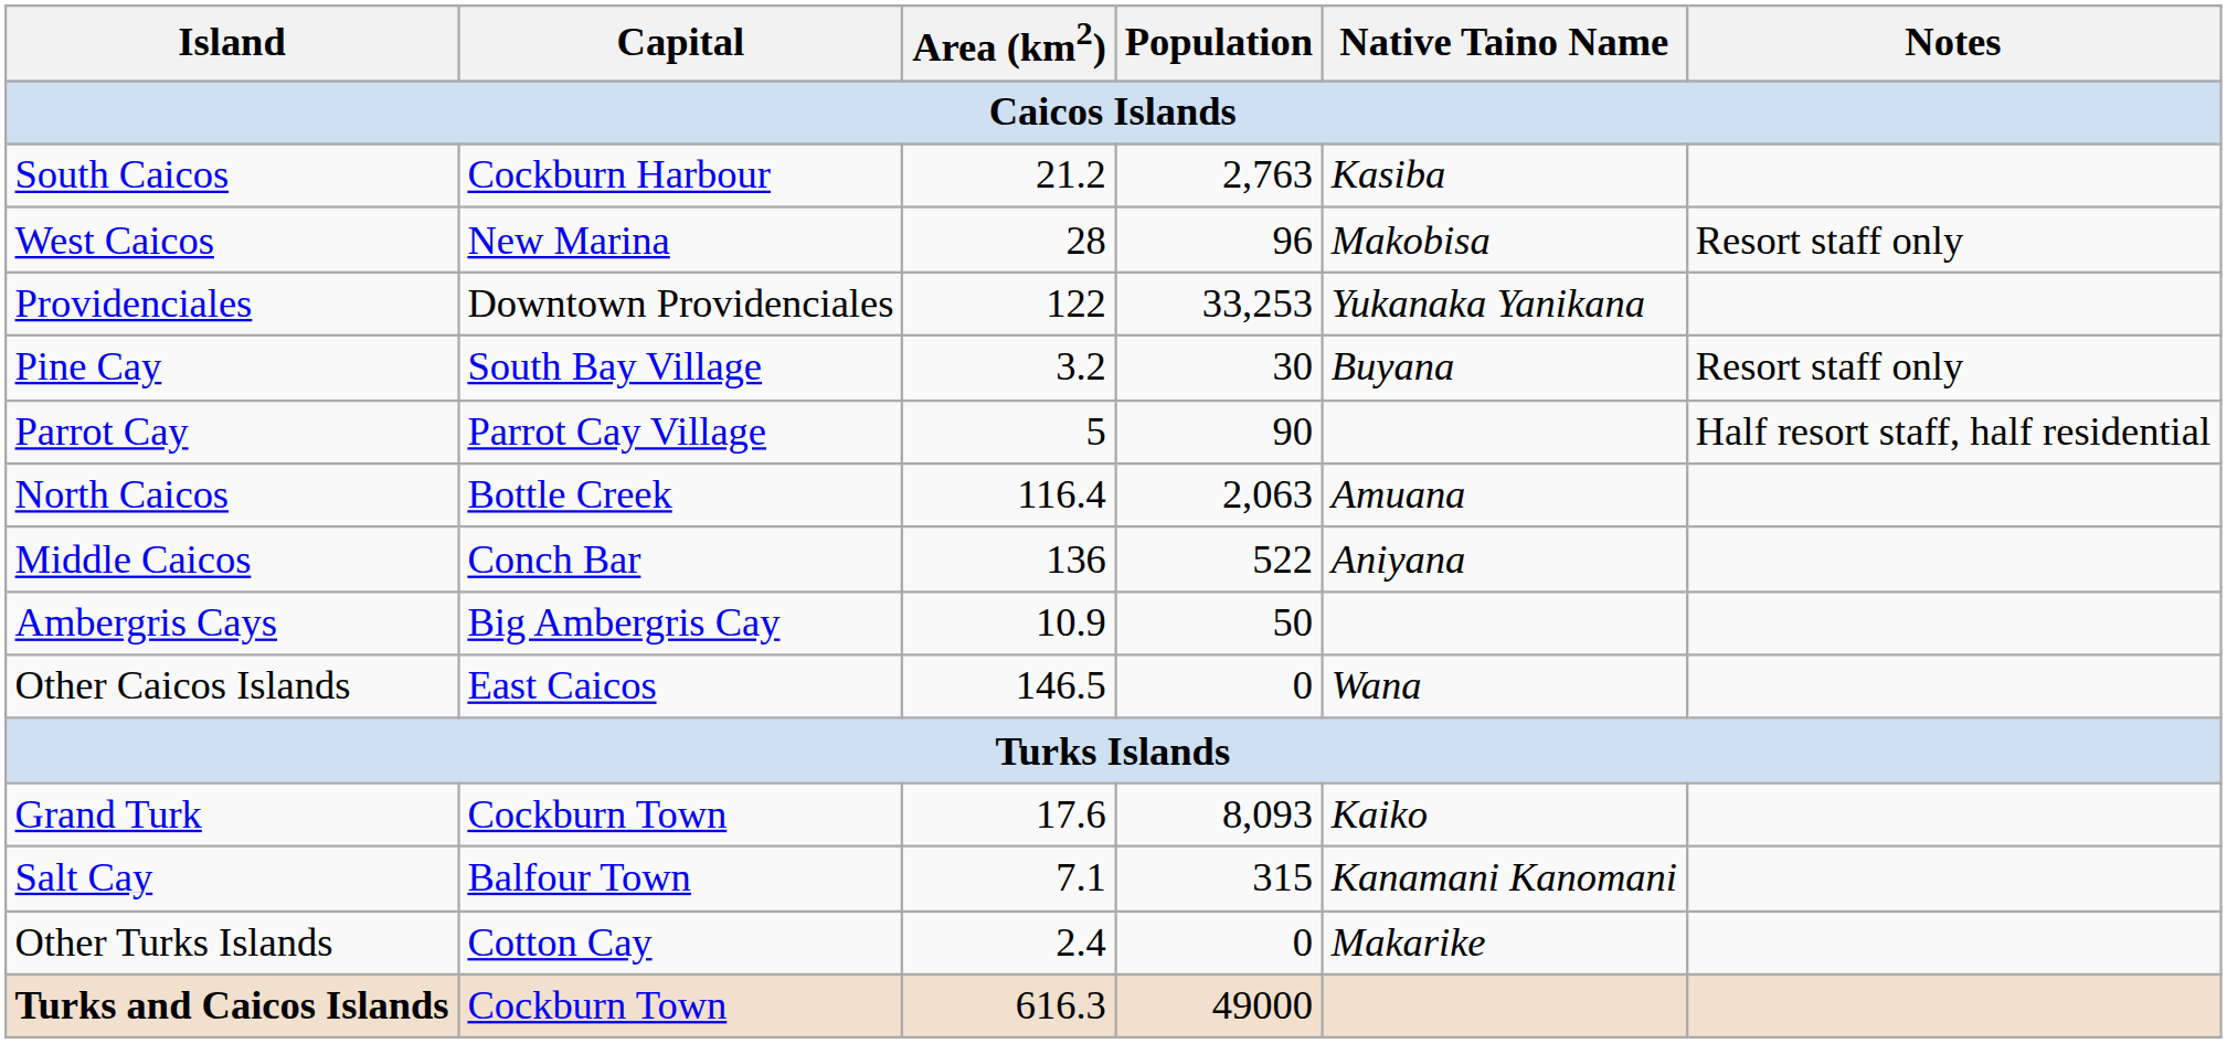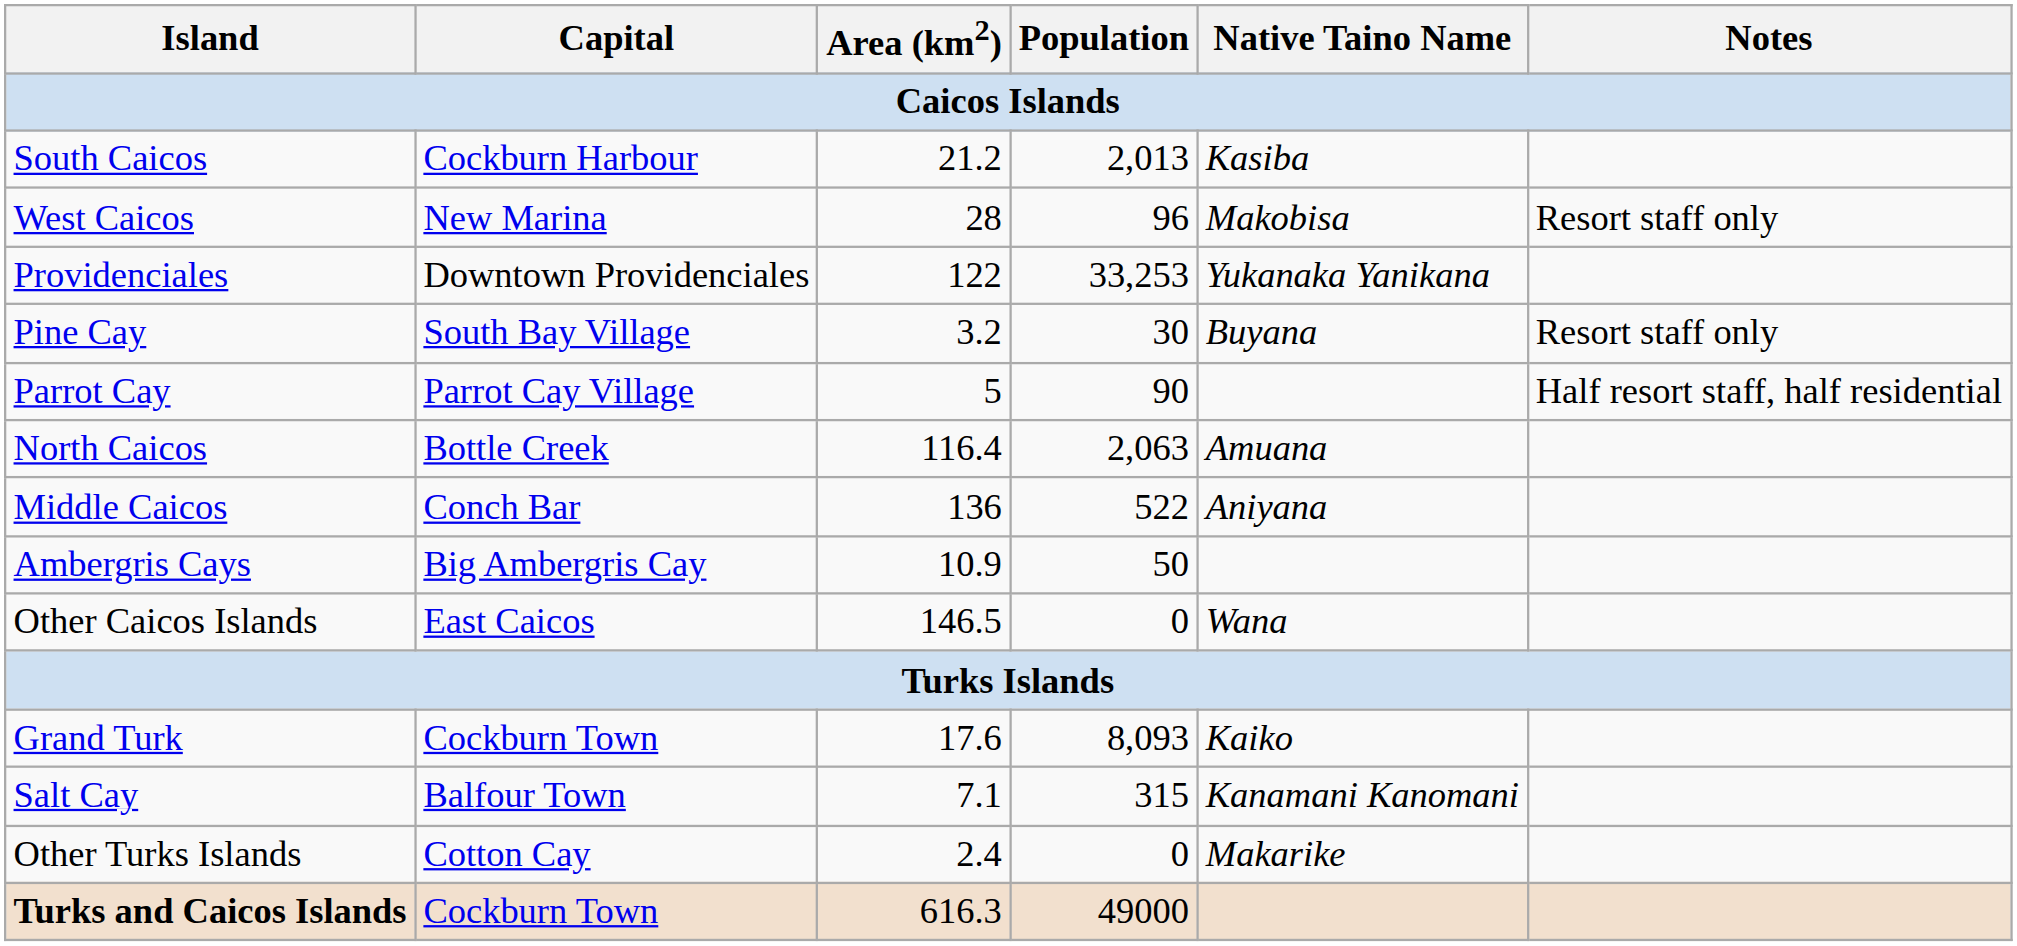 <table class="wikitable sortable">
 <tr>
 <th>Island</th>
 <th>Capital</th>
 <th>Area (km<sup>2</sup>)</th>
 <th data-sort-type=number>Population</th>
 <th>Native Taino Name</th>
 <th>Notes</th>
 </tr>
 <tr style="background:#CEE0F2;">
 <td colspan="6" style="text-align:center;"><strong>Caicos Islands</strong></td>
 </tr>
 <tr>
 <td><a href='#'>South Caicos</a></td>
 <td><a href='#'>Cockburn Harbour</a></td>
 <td style="text-align:right;">21.2</td>
-<td style="text-align:right;">2,763</td>
+<td style="text-align:right;">2,013</td>
 <td><em>Kasiba</em></td>
 <td></td>
 </tr>
 <tr>
 <td><a href='#'>West Caicos</a></td>
 <td><a href='#'>New Marina</a></td>
 <td style="text-align:right;">28</td>
 <td style="text-align:right;">96</td>
 <td><em>Makobisa</em></td>
 <td>Resort staff only</td>
 </tr>
 <tr>
 <td><a href='#'>Providenciales</a></td>
 <td>Downtown Providenciales</td>
 <td style="text-align:right;">122</td>
 <td style="text-align:right;">33,253</td>
 <td><em>Yukanaka</em> <em>Yanikana</em></td>
 <td></td>
 </tr>
 <tr>
 <td><a href='#'>Pine Cay</a></td>
 <td><a href='#'>South Bay Village</a></td>
 <td style="text-align:right;">3.2</td>
 <td style="text-align:right;">30</td>
 <td><em>Buyana</em></td>
 <td>Resort staff only</td>
 </tr>
 <tr>
 <td><a href='#'>Parrot Cay</a></td>
 <td><a href='#'>Parrot Cay Village</a></td>
 <td style="text-align:right;">5</td>
 <td style="text-align:right;">90</td>
 <td></td>
 <td>Half resort staff, half residential</td>
 </tr>
 <tr>
 <td><a href='#'>North Caicos</a></td>
 <td><a href='#'>Bottle Creek</a></td>
 <td style="text-align:right;">116.4</td>
 <td style="text-align:right;">2,063</td>
 <td><em>Amuana</em></td>
 <td></td>
 </tr>
 <tr>
 <td><a href='#'>Middle Caicos</a></td>
 <td><a href='#'>Conch Bar</a></td>
 <td style="text-align:right;">136</td>
 <td style="text-align:right;">522</td>
 <td><em>Aniyana</em></td>
 <td></td>
 </tr>
 <tr>
 <td><a href='#'>Ambergris Cays</a></td>
 <td><a href='#'>Big Ambergris Cay</a></td>
 <td style="text-align:right;">10.9</td>
 <td style="text-align:right;">50</td>
 <td></td>
 <td></td>
 </tr>
 <tr>
 <td>Other Caicos Islands</td>
 <td><a href='#'>East Caicos</a></td>
 <td style="text-align:right;">146.5</td>
 <td style="text-align:right;">0</td>
 <td><em>Wana</em></td>
 <td></td>
 </tr>
 <tr style="background:#CEE0F2;">
 <td colspan="6" style="text-align:center;"><strong>Turks Islands</strong></td>
 </tr>
 <tr>
 <td><a href='#'>Grand Turk</a></td>
 <td><a href='#'>Cockburn Town</a></td>
 <td style="text-align:right;">17.6</td>
 <td style="text-align:right;">8,093</td>
 <td><em>Kaiko</em></td>
 <td></td>
 </tr>
 <tr>
 <td><a href='#'>Salt Cay</a></td>
 <td><a href='#'>Balfour Town</a></td>
 <td style="text-align:right;">7.1</td>
 <td style="text-align:right;">315</td>
 <td><em>Kanamani</em> <em>Kanomani</em></td>
 <td></td>
 </tr>
 <tr>
 <td>Other Turks Islands</td>
 <td><a href='#'>Cotton Cay</a></td>
 <td style="text-align:right;">2.4</td>
 <td style="text-align:right;">0</td>
 <td><em>Makarike</em></td>
 <td></td>
 </tr>
 <tr style="background:#F2E0CE;" |class="sortbottom">
 <td><strong>Turks and Caicos Islands</strong></td>
 <td><a href='#'>Cockburn Town</a></td>
 <td style="text-align:right;">616.3</td>
 <td style="text-align:right;">49000</td>
 <td></td>
 <td></td>
 </tr>
 </table>
